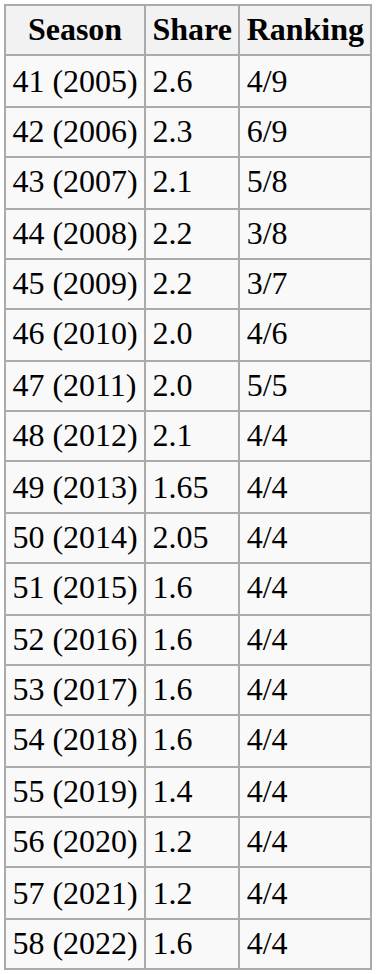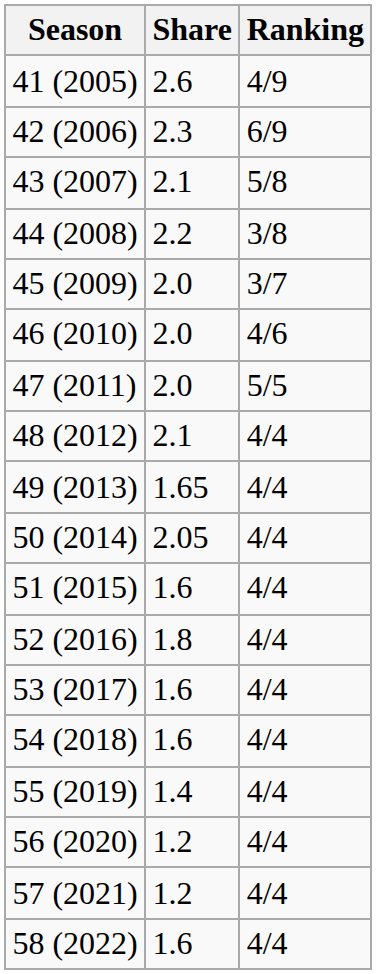 <table class="wikitable sortable">
 <tr>
 <th>Season</th>
 <th>Share</th>
 <th>Ranking</th>
 </tr>
 <tr>
 <td>41 (2005)</td>
 <td>2.6</td>
 <td>4/9</td>
 </tr>
 <tr>
 <td>42 (2006)</td>
 <td>2.3</td>
 <td>6/9</td>
 </tr>
 <tr>
 <td>43 (2007)</td>
 <td>2.1</td>
 <td>5/8</td>
 </tr>
 <tr>
 <td>44 (2008)</td>
 <td>2.2</td>
 <td>3/8</td>
 </tr>
 <tr>
 <td>45 (2009)</td>
-<td>2.2</td>
+<td>2.0</td>
 <td>3/7</td>
 </tr>
 <tr>
 <td>46 (2010)</td>
 <td>2.0</td>
 <td>4/6</td>
 </tr>
 <tr>
 <td>47 (2011)</td>
 <td>2.0</td>
 <td>5/5</td>
 </tr>
 <tr>
 <td>48 (2012)</td>
 <td>2.1</td>
 <td>4/4</td>
 </tr>
 <tr>
 <td>49 (2013)</td>
 <td>1.65</td>
 <td>4/4</td>
 </tr>
 <tr>
 <td>50 (2014)</td>
 <td>2.05</td>
 <td>4/4</td>
 </tr>
 <tr>
 <td>51 (2015)</td>
 <td>1.6</td>
 <td>4/4</td>
 </tr>
 <tr>
 <td>52 (2016)</td>
-<td>1.6</td>
+<td>1.8</td>
 <td>4/4</td>
 </tr>
 <tr>
 <td>53 (2017)</td>
 <td>1.6</td>
 <td>4/4</td>
 </tr>
 <tr>
 <td>54 (2018)</td>
 <td>1.6</td>
 <td>4/4</td>
 </tr>
 <tr>
 <td>55 (2019)</td>
 <td>1.4</td>
 <td>4/4</td>
 </tr>
 <tr>
 <td>56 (2020)</td>
 <td>1.2</td>
 <td>4/4</td>
 </tr>
 <tr>
 <td>57 (2021)</td>
 <td>1.2</td>
 <td>4/4</td>
 </tr>
 <tr>
 <td>58 (2022)</td>
 <td>1.6</td>
 <td>4/4</td>
 </tr>
 </table>
